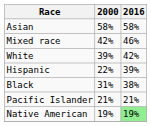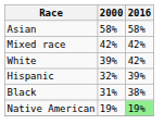 <table class="wikitable sortable">
 <tr valign=bottom>
 <th>Race</th>
 <th>2000</th>
 <th>2016</th>
 </tr>
 <tr>
 <td>Asian</td>
 <td>58%</td>
 <td>58%</td>
 </tr>
 <tr>
 <td>Mixed race</td>
 <td>42%</td>
-<td>46%</td>
+<td>42%</td>
 </tr>
 <tr>
 <td>White</td>
 <td>39%</td>
 <td>42%</td>
 </tr>
 <tr>
 <td>Hispanic</td>
-<td>22%</td>
+<td>32%</td>
 <td>39%</td>
 </tr>
 <tr>
 <td>Black</td>
 <td>31%</td>
 <td>38%</td>
-</tr>
-<tr>
-<td>Pacific Islander</td>
-<td>21%</td>
-<td>21%</td>
 </tr>
 <tr>
 <td>Native American</td>
 <td>19%</td>
 <td style="background: lightgreen;">19%</td>
 </tr>
 <tr>
 </tr>
 </table>
